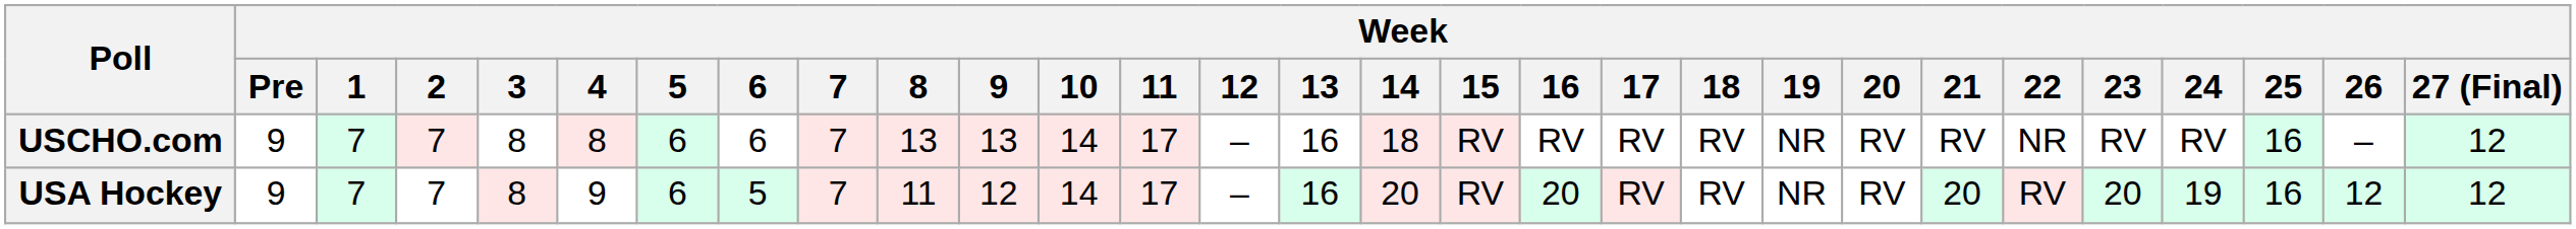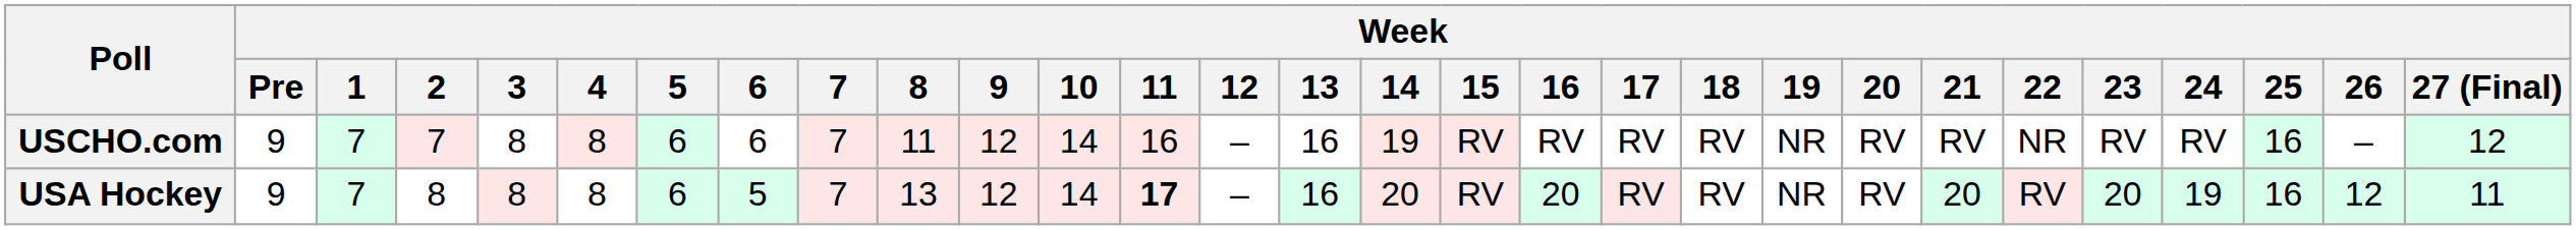 <table class="wikitable" style="white-space:nowrap;">
 <tr>
 <th scope="col" width="100" rowspan="2">Poll</th>
 <th colspan="28">Week</th>
 </tr>
 <tr>
 <th scope="col" width="30">Pre</th>
 <th scope="col" width="30">1</th>
 <th scope="col" width="30">2</th>
 <th scope="col" width="30">3</th>
 <th scope="col" width="30">4</th>
 <th scope="col" width="30">5</th>
 <th scope="col" width="30">6</th>
 <th scope="col" width="30">7</th>
 <th scope="col" width="30">8</th>
 <th scope="col" width="30">9</th>
 <th scope="col" width="30">10</th>
 <th scope="col" width="30">11</th>
 <th scope="col" width="30">12</th>
 <th scope="col" width="30">13</th>
 <th scope="col" width="30">14</th>
 <th scope="col" width="30">15</th>
 <th scope="col" width="30">16</th>
 <th scope="col" width="30">17</th>
 <th scope="col" width="30">18</th>
 <th scope="col" width="30">19</th>
 <th scope="col" width="30">20</th>
 <th scope="col" width="30">21</th>
 <th scope="col" width="30">22</th>
 <th scope="col" width="30">23</th>
 <th scope="col" width="30">24</th>
 <th scope="col" width="30">25</th>
 <th scope="col" width="30">26</th>
 <th scope="col" width="30">27 (Final)</th>
 </tr>
 <tr style="text-align:center;">
 <th>USCHO.com</th>
 <td bgcolor=FFFFFF>9 </td>
 <td bgcolor=D8FFEB>7 </td>
 <td bgcolor=FFE6E6>7 </td>
 <td bgcolor=FFFFFF>8 </td>
 <td bgcolor=FFE6E6>8 </td>
 <td bgcolor=D8FFEB>6 </td>
 <td bgcolor=FFFFFF>6</td>
 <td bgcolor=FFE6E6>7</td>
-<td bgcolor=FFE6E6>13</td>
-<td bgcolor=FFE6E6>13</td>
+<td bgcolor=FFE6E6>11</td>
+<td bgcolor=FFE6E6>12</td>
 <td bgcolor=FFE6E6>14</td>
-<td bgcolor=FFE6E6>17</td>
+<td bgcolor=FFE6E6>16</td>
 <td bgcolor=FFFFFF>–</td>
 <td bgcolor=FFFFFF>16</td>
-<td bgcolor=FFE6E6>18</td>
+<td bgcolor=FFE6E6>19</td>
 <td bgcolor=FFE6E6>RV</td>
 <td bgcolor=FFFFFF>RV</td>
 <td bgcolor=FFFFFF>RV</td>
 <td bgcolor=FFFFFF>RV</td>
 <td bgcolor=FFFFFF>NR</td>
 <td bgcolor=FFFFFF>RV</td>
 <td bgcolor=FFFFFF>RV</td>
 <td bgcolor=FFFFFF>NR</td>
 <td bgcolor=FFFFFF>RV</td>
 <td bgcolor=FFFFFF>RV</td>
 <td bgcolor=D8FFEB>16</td>
 <td bgcolor=FFFFFF>–</td>
 <td bgcolor=D8FFEB>12</td>
 </tr>
 <tr style="text-align:center;">
 <th>USA Hockey</th>
 <td bgcolor=FFFFFF>9 </td>
 <td bgcolor=D8FFEB>7 </td>
-<td bgcolor=FFFFFF>7 </td>
+<td bgcolor=FFFFFF>8 </td>
 <td bgcolor=FFE6E6>8 </td>
-<td bgcolor=FFFFFF>9 </td>
+<td bgcolor=FFFFFF>8 </td>
 <td bgcolor=D8FFEB>6 </td>
 <td bgcolor=D8FFEB>5</td>
 <td bgcolor=FFE6E6>7</td>
-<td bgcolor=FFE6E6>11</td>
+<td bgcolor=FFE6E6>13</td>
 <td bgcolor=FFE6E6>12</td>
 <td bgcolor=FFE6E6>14</td>
-<td bgcolor=FFE6E6>17</td>
+<td bgcolor=FFE6E6><strong>17</strong></td>
 <td bgcolor=FFFFFF>–</td>
 <td bgcolor=D8FFEB>16</td>
 <td bgcolor=FFE6E6>20</td>
 <td bgcolor=FFE6E6>RV</td>
 <td bgcolor=D8FFEB>20</td>
 <td bgcolor=FFE6E6>RV</td>
 <td bgcolor=FFFFFF>RV</td>
 <td bgcolor=FFFFFF>NR</td>
 <td bgcolor=FFFFFF>RV</td>
 <td bgcolor=D8FFEB>20</td>
 <td bgcolor=FFE6E6>RV</td>
 <td bgcolor=D8FFEB>20</td>
 <td bgcolor=D8FFEB>19</td>
 <td bgcolor=D8FFEB>16</td>
 <td bgcolor=D8FFEB>12</td>
-<td bgcolor=D8FFEB>12</td>
+<td bgcolor=D8FFEB>11</td>
 </tr>
 </table>
